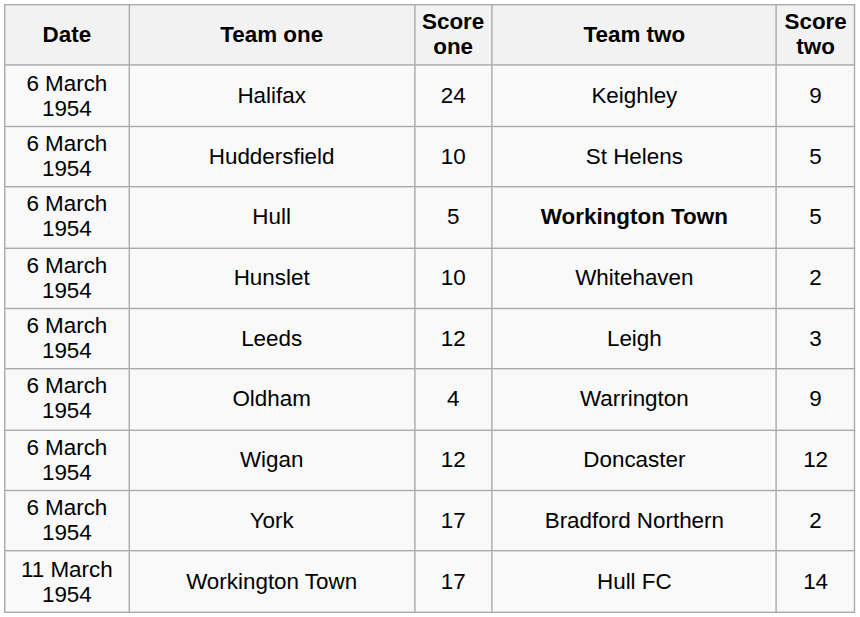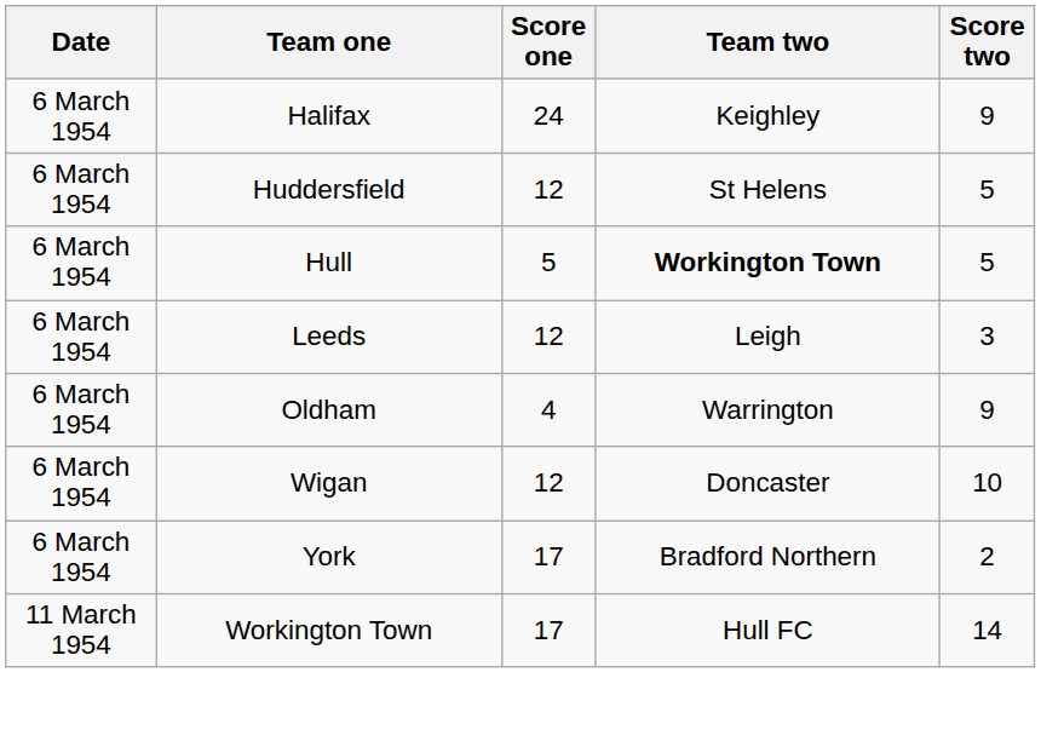 <table class="wikitable" style="text-align: center">
 <tr>
 <th width=100>Date</th>
 <th width=250>Team one</th>
 <th width=50>Score one</th>
 <th width=250>Team two</th>
 <th width=50>Score two</th>
 </tr>
 <tr>
 <td>6 March 1954</td>
 <td>Halifax</td>
 <td>24</td>
 <td>Keighley</td>
 <td>9</td>
 </tr>
 <tr>
 <td>6 March 1954</td>
 <td>Huddersfield</td>
-<td>10</td>
+<td>12</td>
 <td>St Helens</td>
 <td>5</td>
 </tr>
 <tr>
 <td>6 March 1954</td>
 <td>Hull</td>
 <td>5</td>
 <td><strong>Workington Town</strong></td>
 <td>5</td>
-</tr>
-<tr>
-<td>6 March 1954</td>
-<td>Hunslet</td>
-<td>10</td>
-<td>Whitehaven</td>
-<td>2</td>
 </tr>
 <tr>
 <td>6 March 1954</td>
 <td>Leeds</td>
 <td>12</td>
 <td>Leigh</td>
 <td>3</td>
 </tr>
 <tr>
 <td>6 March 1954</td>
 <td>Oldham</td>
 <td>4</td>
 <td>Warrington</td>
 <td>9</td>
 </tr>
 <tr>
 <td>6 March 1954</td>
 <td>Wigan</td>
 <td>12</td>
 <td>Doncaster</td>
-<td>12</td>
+<td>10</td>
 </tr>
 <tr>
 <td>6 March 1954</td>
 <td>York</td>
 <td>17</td>
 <td>Bradford Northern</td>
 <td>2</td>
 </tr>
 <tr>
 <td>11 March 1954</td>
 <td>Workington Town</td>
 <td>17</td>
 <td>Hull FC</td>
 <td>14</td>
 </tr>
 </table>
